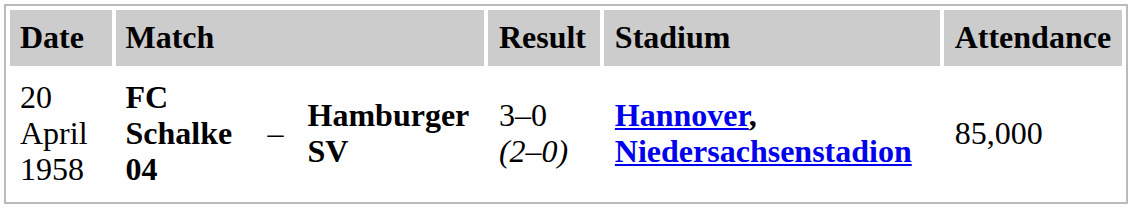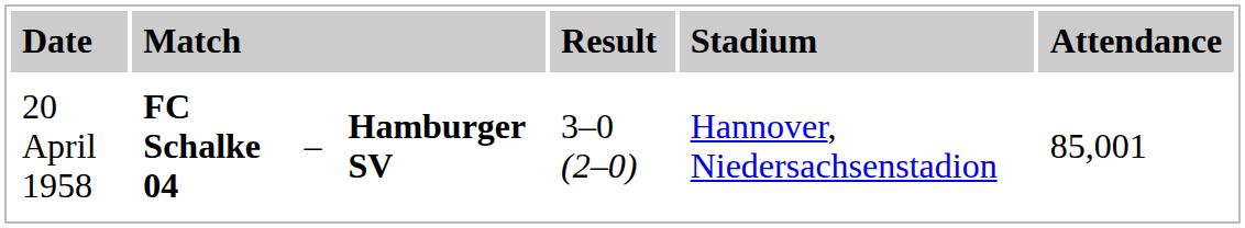 <table style="border:1px solid #bbb;background:#fff;" cellpadding="5" cellspacing="2" width="90%">
 <tr style="background:#ccc;font-weight:bold">
 <td>Date</td>
 <td colspan="3">Match</td>
 <td>Result</td>
 <td>Stadium</td>
 <td>Attendance</td>
 </tr>
 <tr>
 <td>20 April 1958</td>
 <td><strong>FC Schalke 04</strong></td>
 <td>–</td>
 <td><strong>Hamburger SV</strong></td>
 <td>3–0 <em>(2–0)</em></td>
-<td><strong><a href='#'>Hannover</a>, <a href='#'>Niedersachsenstadion</a></strong></td>
-<td>85,000</td>
+<td><a href='#'>Hannover</a>, <a href='#'>Niedersachsenstadion</a></td>
+<td>85,001</td>
 </tr>
 </table>
